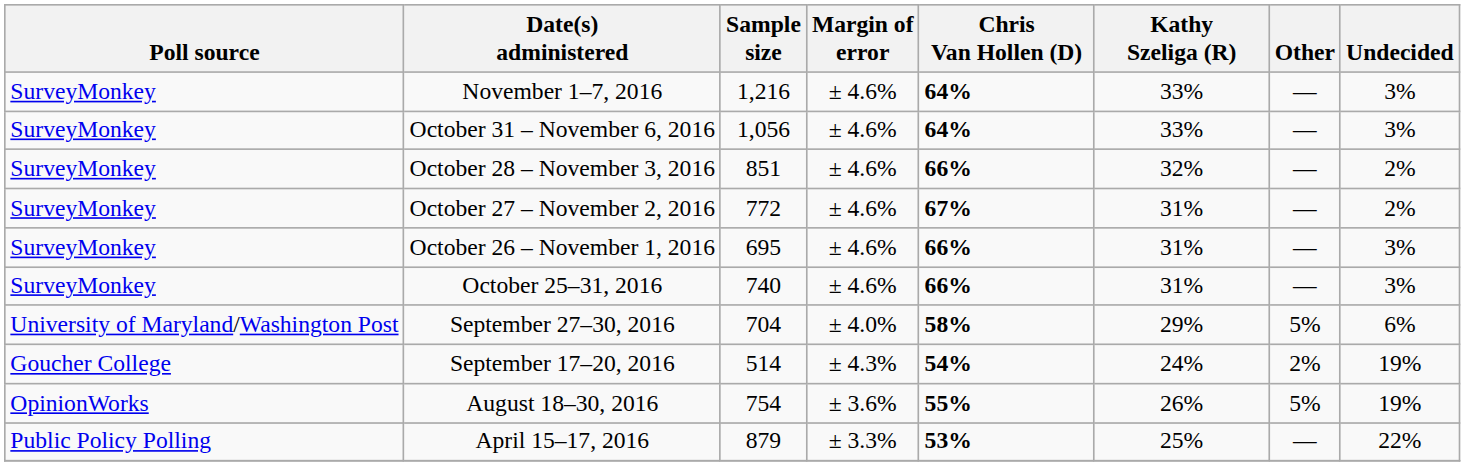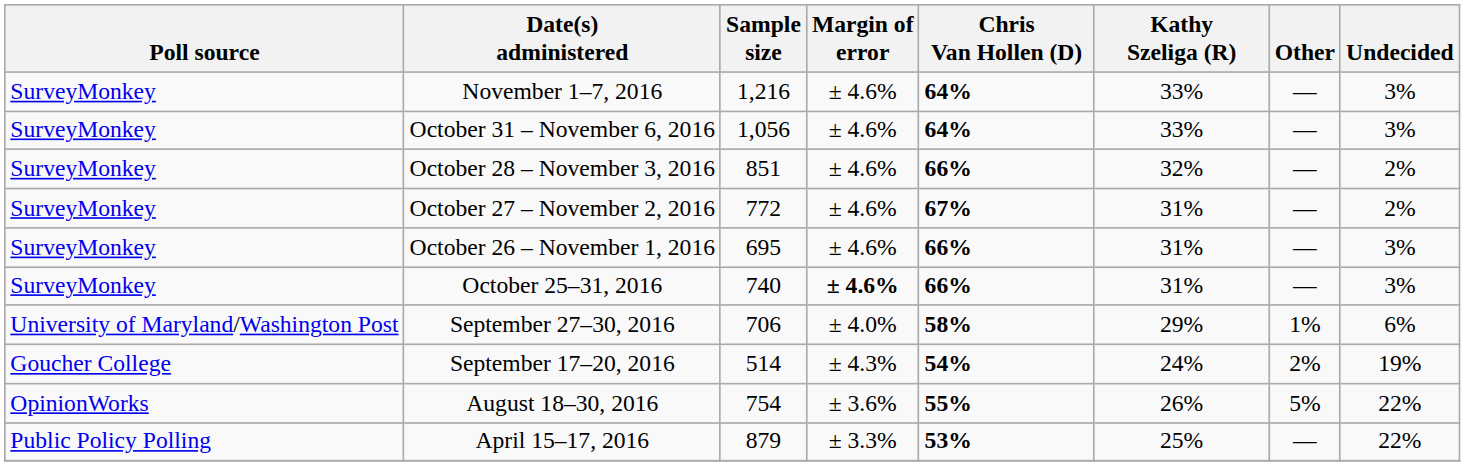 <table class="wikitable" style="font-size:90%;">
 <tr valign= bottom>
 <th>Poll source</th>
 <th>Date(s)<br>administered</th>
 <th>Sample<br>size</th>
 <th>Margin of<br>error</th>
 <th style="width:100px;">Chris<br>Van Hollen (D)</th>
 <th style="width:100px;">Kathy<br>Szeliga (R)</th>
 <th>Other</th>
 <th>Undecided</th>
 </tr>
 <tr>
 <td><a href='#'>SurveyMonkey</a></td>
 <td align=center>November 1–7, 2016</td>
 <td align=center>1,216</td>
 <td align=center>± 4.6%</td>
 <td><strong>64%</strong></td>
 <td align=center>33%</td>
 <td align=center>—</td>
 <td align=center>3%</td>
 </tr>
 <tr>
 <td><a href='#'>SurveyMonkey</a></td>
 <td align=center>October 31 – November 6, 2016</td>
 <td align=center>1,056</td>
 <td align=center>± 4.6%</td>
 <td><strong>64%</strong></td>
 <td align=center>33%</td>
 <td align=center>—</td>
 <td align=center>3%</td>
 </tr>
 <tr>
 <td><a href='#'>SurveyMonkey</a></td>
 <td align=center>October 28 – November 3, 2016</td>
 <td align=center>851</td>
 <td align=center>± 4.6%</td>
 <td><strong>66%</strong></td>
 <td align=center>32%</td>
 <td align=center>—</td>
 <td align=center>2%</td>
 </tr>
 <tr>
 <td><a href='#'>SurveyMonkey</a></td>
 <td align=center>October 27 – November 2, 2016</td>
 <td align=center>772</td>
 <td align=center>± 4.6%</td>
 <td><strong>67%</strong></td>
 <td align=center>31%</td>
 <td align=center>—</td>
 <td align=center>2%</td>
 </tr>
 <tr>
 <td><a href='#'>SurveyMonkey</a></td>
 <td align=center>October 26 – November 1, 2016</td>
 <td align=center>695</td>
 <td align=center>± 4.6%</td>
 <td><strong>66%</strong></td>
 <td align=center>31%</td>
 <td align=center>—</td>
 <td align=center>3%</td>
 </tr>
 <tr>
 <td><a href='#'>SurveyMonkey</a></td>
 <td align=center>October 25–31, 2016</td>
 <td align=center>740</td>
-<td align=center>± 4.6%</td>
+<td align=center><strong>± 4.6%</strong></td>
 <td><strong>66%</strong></td>
 <td align=center>31%</td>
 <td align=center>—</td>
 <td align=center>3%</td>
 </tr>
 <tr>
 <td><a href='#'>University of Maryland</a>/<a href='#'>Washington Post</a></td>
 <td align=center>September 27–30, 2016</td>
-<td align=center>704</td>
+<td align=center>706</td>
 <td align=center>± 4.0%</td>
 <td><strong>58%</strong></td>
 <td align=center>29%</td>
-<td align=center>5%</td>
+<td align=center>1%</td>
 <td align=center>6%</td>
 </tr>
 <tr>
 <td><a href='#'>Goucher College</a></td>
 <td align=center>September 17–20, 2016</td>
 <td align=center>514</td>
 <td align=center>± 4.3%</td>
 <td><strong>54%</strong></td>
 <td align=center>24%</td>
 <td align=center>2%</td>
 <td align=center>19%</td>
 </tr>
 <tr>
 <td><a href='#'>OpinionWorks</a></td>
 <td align=center>August 18–30, 2016</td>
 <td align=center>754</td>
 <td align=center>± 3.6%</td>
 <td><strong>55%</strong></td>
 <td align=center>26%</td>
 <td align=center>5%</td>
-<td align=center>19%</td>
+<td align=center>22%</td>
 </tr>
 <tr>
 <td><a href='#'>Public Policy Polling</a></td>
 <td align=center>April 15–17, 2016</td>
 <td align=center>879</td>
 <td align=center>± 3.3%</td>
 <td><strong>53%</strong></td>
 <td align=center>25%</td>
 <td align=center>—</td>
 <td align=center>22%</td>
 </tr>
 <tr>
 </tr>
 </table>
